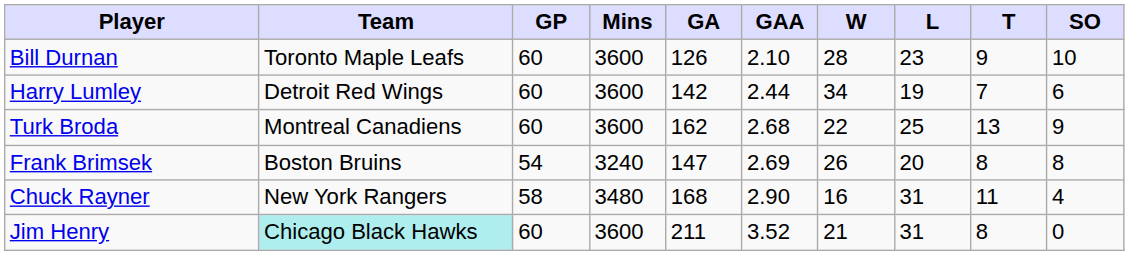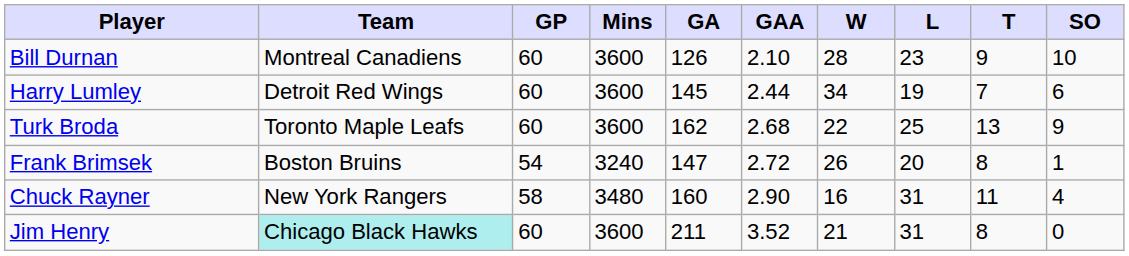 <table class="wikitable">
 <tr>
 <th style="background:#ddf; width:20%;">Player</th>
 <th style="background:#ddf; width:20%;">Team</th>
 <th style="background:#ddf; width:6%;">GP</th>
 <th style="background:#ddf; width:6%;">Mins</th>
 <th style="background:#ddf; width:6%;">GA</th>
 <th style="background:#ddf; width:6%;">GAA</th>
 <th style="background:#ddf; width:6%;">W</th>
 <th style="background:#ddf; width:6%;">L</th>
 <th style="background:#ddf; width:6%;">T</th>
 <th style="background:#ddf; width:6%;">SO</th>
 </tr>
 <tr>
 <td><a href='#'>Bill Durnan</a></td>
-<td>Toronto Maple Leafs</td>
+<td>Montreal Canadiens</td>
 <td>60</td>
 <td>3600</td>
 <td>126</td>
 <td>2.10</td>
 <td>28</td>
 <td>23</td>
 <td>9</td>
 <td>10</td>
 </tr>
 <tr>
 <td><a href='#'>Harry Lumley</a></td>
 <td>Detroit Red Wings</td>
 <td>60</td>
 <td>3600</td>
-<td>142</td>
+<td>145</td>
 <td>2.44</td>
 <td>34</td>
 <td>19</td>
 <td>7</td>
 <td>6</td>
 </tr>
 <tr>
 <td><a href='#'>Turk Broda</a></td>
-<td>Montreal Canadiens</td>
+<td>Toronto Maple Leafs</td>
 <td>60</td>
 <td>3600</td>
 <td>162</td>
 <td>2.68</td>
 <td>22</td>
 <td>25</td>
 <td>13</td>
 <td>9</td>
 </tr>
 <tr>
 <td><a href='#'>Frank Brimsek</a></td>
 <td>Boston Bruins</td>
 <td>54</td>
 <td>3240</td>
 <td>147</td>
-<td>2.69</td>
+<td>2.72</td>
 <td>26</td>
 <td>20</td>
 <td>8</td>
-<td>8</td>
+<td>1</td>
 </tr>
 <tr>
 <td><a href='#'>Chuck Rayner</a></td>
 <td>New York Rangers</td>
 <td>58</td>
 <td>3480</td>
-<td>168</td>
+<td>160</td>
 <td>2.90</td>
 <td>16</td>
 <td>31</td>
 <td>11</td>
 <td>4</td>
 </tr>
 <tr>
 <td><a href='#'>Jim Henry</a></td>
 <td style="background: paleturquoise;">Chicago Black Hawks</td>
 <td>60</td>
 <td>3600</td>
 <td>211</td>
 <td>3.52</td>
 <td>21</td>
 <td>31</td>
 <td>8</td>
 <td>0</td>
 </tr>
 </table>
